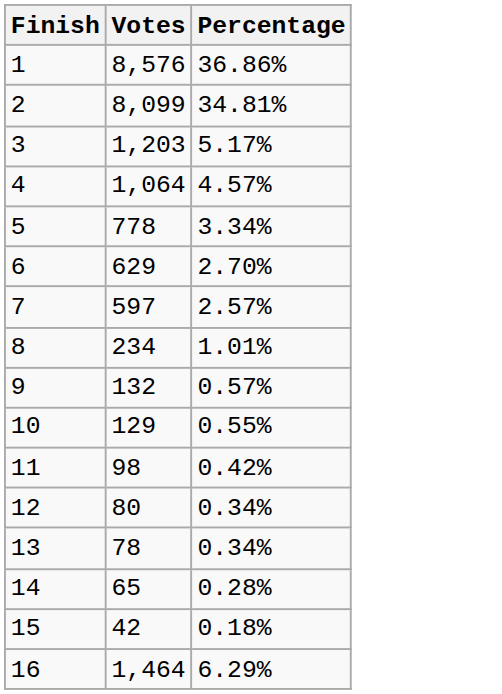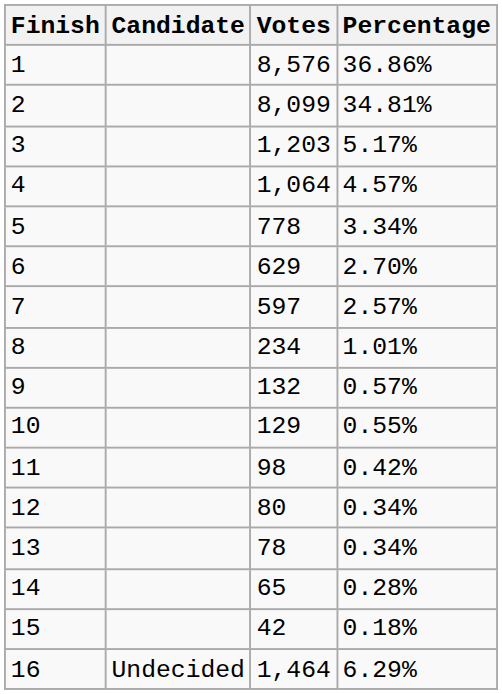 <table class="wikitable sortable">
 <tr>
 <th>Finish</th>
+<th>Candidate</th>
 <th>Votes</th>
 <th>Percentage</th>
 </tr>
 <tr>
 <td>1</td>
+<td></td>
 <td>8,576</td>
 <td>36.86%</td>
 </tr>
 <tr>
 <td>2</td>
+<td></td>
 <td>8,099</td>
 <td>34.81%</td>
 </tr>
 <tr>
 <td>3</td>
+<td></td>
 <td>1,203</td>
 <td>5.17%</td>
 </tr>
 <tr>
 <td>4</td>
+<td></td>
 <td>1,064</td>
 <td>4.57%</td>
 </tr>
 <tr>
 <td>5</td>
+<td></td>
 <td>778</td>
 <td>3.34%</td>
 </tr>
 <tr>
 <td>6</td>
+<td></td>
 <td>629</td>
 <td>2.70%</td>
 </tr>
 <tr>
 <td>7</td>
+<td></td>
 <td>597</td>
 <td>2.57%</td>
 </tr>
 <tr>
 <td>8</td>
+<td></td>
 <td>234</td>
 <td>1.01%</td>
 </tr>
 <tr>
 <td>9</td>
+<td></td>
 <td>132</td>
 <td>0.57%</td>
 </tr>
 <tr>
 <td>10</td>
+<td></td>
 <td>129</td>
 <td>0.55%</td>
 </tr>
 <tr>
 <td>11</td>
+<td></td>
 <td>98</td>
 <td>0.42%</td>
 </tr>
 <tr>
 <td>12</td>
+<td></td>
 <td>80</td>
 <td>0.34%</td>
 </tr>
 <tr>
 <td>13</td>
+<td></td>
 <td>78</td>
 <td>0.34%</td>
 </tr>
 <tr>
 <td>14</td>
+<td></td>
 <td>65</td>
 <td>0.28%</td>
 </tr>
 <tr>
 <td>15</td>
+<td></td>
 <td>42</td>
 <td>0.18%</td>
 </tr>
 <tr>
 <td>16</td>
+<td>Undecided</td>
 <td>1,464</td>
 <td>6.29%</td>
 </tr>
 </table>
